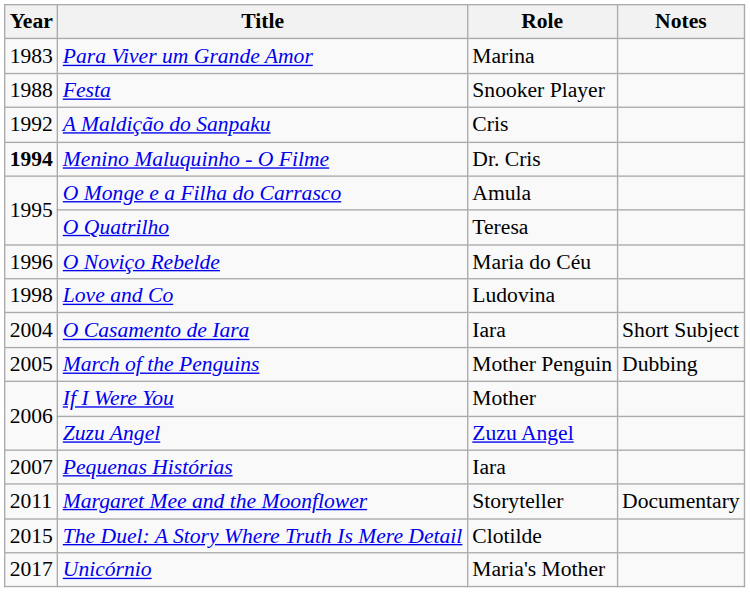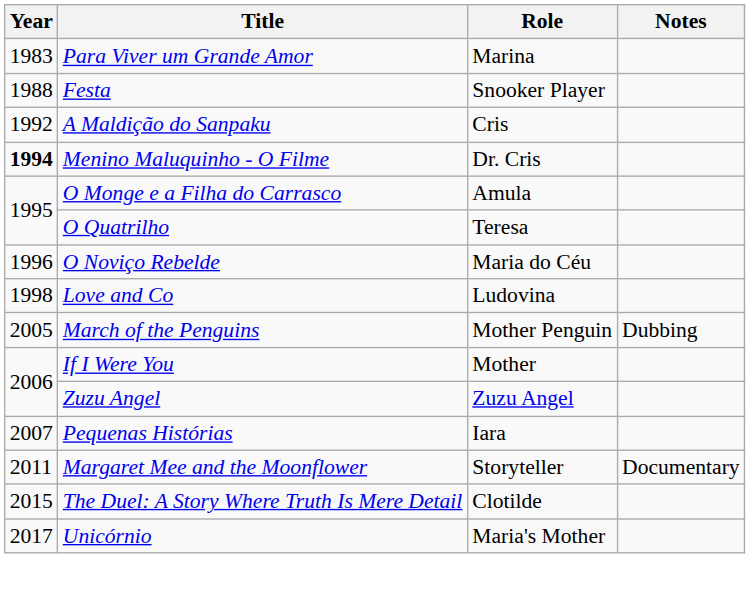 <table class="wikitable">
 <tr>
 <th>Year</th>
 <th>Title</th>
 <th>Role</th>
 <th>Notes</th>
 </tr>
 <tr>
 <td>1983</td>
 <td><em><a href='#'>Para Viver um Grande Amor</a></em></td>
 <td>Marina</td>
 <td></td>
 </tr>
 <tr>
 <td>1988</td>
 <td><em><a href='#'>Festa</a></em></td>
 <td>Snooker Player</td>
 <td></td>
 </tr>
 <tr>
 <td>1992</td>
 <td><em><a href='#'>A Maldição do Sanpaku</a></em></td>
 <td>Cris</td>
 <td></td>
 </tr>
 <tr>
 <td><strong>1994</strong></td>
 <td><em><a href='#'>Menino Maluquinho - O Filme</a></em></td>
 <td>Dr. Cris</td>
 <td></td>
 </tr>
 <tr>
 <td rowspan="2">1995</td>
 <td><em><a href='#'>O Monge e a Filha do Carrasco</a></em></td>
 <td>Amula</td>
 <td></td>
 </tr>
 <tr>
 <td><em><a href='#'>O Quatrilho</a></em></td>
 <td>Teresa</td>
 <td></td>
 </tr>
 <tr>
 <td>1996</td>
 <td><em><a href='#'>O Noviço Rebelde</a></em></td>
 <td>Maria do Céu</td>
 <td></td>
 </tr>
 <tr>
 <td>1998</td>
 <td><em><a href='#'>Love and Co</a></em></td>
 <td>Ludovina</td>
 <td></td>
 </tr>
 <tr>
-<td>2004</td>
-<td><em><a href='#'>O Casamento de Iara</a></em></td>
-<td>Iara</td>
-<td>Short Subject</td>
-</tr>
-<tr>
 <td>2005</td>
 <td><em><a href='#'>March of the Penguins</a></em></td>
 <td>Mother Penguin</td>
 <td>Dubbing</td>
 </tr>
 <tr>
 <td rowspan="2">2006</td>
 <td><a href='#'><em>If I Were You</em></a></td>
 <td>Mother</td>
 <td></td>
 </tr>
 <tr>
 <td><em><a href='#'>Zuzu Angel</a></em></td>
 <td><a href='#'>Zuzu Angel</a></td>
 <td></td>
 </tr>
 <tr>
 <td>2007</td>
 <td><em><a href='#'>Pequenas Histórias</a></em></td>
 <td>Iara</td>
 <td></td>
 </tr>
 <tr>
 <td>2011</td>
 <td><em><a href='#'>Margaret Mee and the Moonflower</a></em></td>
 <td>Storyteller</td>
 <td>Documentary</td>
 </tr>
 <tr>
 <td>2015</td>
 <td><em><a href='#'>The Duel: A Story Where Truth Is Mere Detail</a></em></td>
 <td>Clotilde</td>
 <td></td>
 </tr>
 <tr>
 <td>2017</td>
 <td><em><a href='#'>Unicórnio</a></em></td>
 <td>Maria's Mother</td>
 </tr>
 </table>
